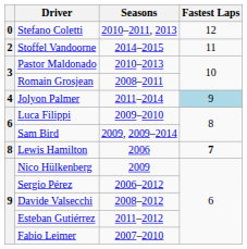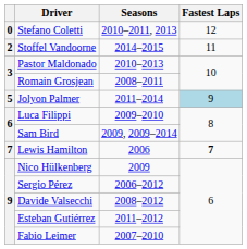 <table class="wikitable" style="text-align:center">
 <tr>
 <th></th>
 <th>Driver</th>
 <th>Seasons</th>
 <th>Fastest Laps</th>
 </tr>
 <tr>
 <th>0</th>
 <td align=left> <a href='#'>Stefano Coletti</a></td>
 <td><a href='#'>2010</a>–<a href='#'>2011</a>, <a href='#'>2013</a></td>
 <td>12</td>
 </tr>
 <tr>
 <th>2</th>
 <td align=left> <a href='#'>Stoffel Vandoorne</a></td>
 <td><a href='#'>2014</a>–<a href='#'>2015</a></td>
 <td>11</td>
 </tr>
 <tr>
 <th rowspan=2>3</th>
 <td align=left> <a href='#'>Pastor Maldonado</a></td>
 <td><a href='#'>2010</a>–<a href='#'>2013</a></td>
 <td rowspan=2>10</td>
 </tr>
 <tr>
 <td align=left> <a href='#'>Romain Grosjean</a></td>
 <td><a href='#'>2008</a>–<a href='#'>2011</a></td>
 </tr>
 <tr>
-<th>4</th>
+<th>5</th>
 <td align=left> <a href='#'>Jolyon Palmer</a></td>
 <td><a href='#'>2011</a>–<a href='#'>2014</a></td>
 <td style="background: lightblue;">9</td>
 </tr>
 <tr>
 <th rowspan=2>6</th>
 <td align=left> <a href='#'>Luca Filippi</a></td>
 <td><a href='#'>2009</a>–<a href='#'>2010</a></td>
 <td rowspan=2>8</td>
 </tr>
 <tr>
 <td align=left> <a href='#'>Sam Bird</a></td>
 <td><a href='#'>2009</a>, <a href='#'>2009</a>–<a href='#'>2014</a></td>
 </tr>
 <tr>
-<th>8</th>
+<th>7</th>
 <td align=left> <a href='#'>Lewis Hamilton</a></td>
 <td><a href='#'>2006</a></td>
 <td><strong>7</strong></td>
 </tr>
 <tr>
 <th rowspan=5>9</th>
 <td align=left> <a href='#'>Nico Hülkenberg</a></td>
 <td><a href='#'>2009</a></td>
 <td rowspan=5>6</td>
 </tr>
 <tr>
 <td align=left> <a href='#'>Sergio Pérez</a></td>
 <td><a href='#'>2006</a>–<a href='#'>2012</a></td>
 </tr>
 <tr>
 <td align=left> <a href='#'>Davide Valsecchi</a></td>
 <td><a href='#'>2008</a>–<a href='#'>2012</a></td>
 </tr>
 <tr>
 <td align=left> <a href='#'>Esteban Gutiérrez</a></td>
 <td><a href='#'>2011</a>–<a href='#'>2012</a></td>
 </tr>
 <tr>
 <td align=left> <a href='#'>Fabio Leimer</a></td>
 <td><a href='#'>2007</a>–<a href='#'>2010</a></td>
 </tr>
 </table>
